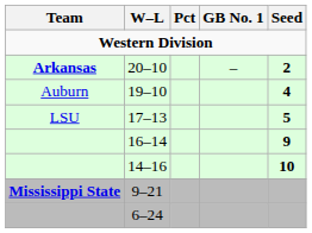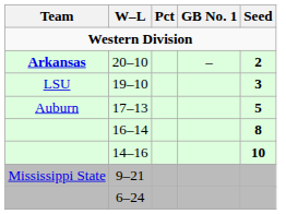 <table class="wikitable" style="float:left; margin-right:1em; text-align:center;">
 <tr>
 <th>Team</th>
 <th>W–L</th>
 <th>Pct</th>
 <th>GB No. 1</th>
 <th>Seed</th>
 </tr>
 <tr>
 <td colspan="7" align="center"><strong>Western Division</strong></td>
 </tr>
 <tr bgcolor=ddffdd>
 <td><strong><a href='#'>Arkansas</a></strong></td>
 <td>20–10</td>
 <td></td>
 <td>–</td>
 <td><strong>2</strong></td>
 </tr>
 <tr bgcolor=ddffdd>
-<td><a href='#'>Auburn</a></td>
+<td><a href='#'>LSU</a></td>
 <td>19–10</td>
 <td></td>
 <td></td>
-<td><strong>4</strong></td>
+<td><strong>3</strong></td>
 </tr>
 <tr bgcolor=ddffdd>
-<td><a href='#'>LSU</a></td>
+<td><a href='#'>Auburn</a></td>
 <td>17–13</td>
 <td></td>
 <td></td>
 <td><strong>5</strong></td>
 </tr>
 <tr bgcolor=ddffdd>
 <td></td>
 <td>16–14</td>
 <td></td>
 <td></td>
-<td><strong>9</strong></td>
+<td><strong>8</strong></td>
 </tr>
 <tr bgcolor=ddffdd>
 <td></td>
 <td>14–16</td>
 <td></td>
 <td></td>
 <td><strong>10</strong></td>
 </tr>
 <tr bgcolor=bbbbbb>
-<td><strong><a href='#'>Mississippi State</a></strong></td>
+<td><a href='#'>Mississippi State</a></td>
 <td>9–21</td>
 <td></td>
 <td></td>
 <td></td>
 </tr>
 <tr bgcolor=bbbbbb>
 <td></td>
 <td>6–24</td>
 <td></td>
 <td></td>
 <td></td>
 </tr>
 </table>
